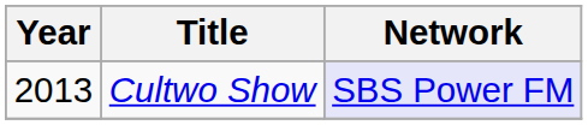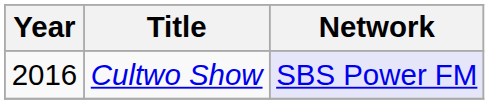 <table class="wikitable">
 <tr>
 <th>Year</th>
 <th>Title</th>
 <th>Network</th>
 </tr>
 <tr>
-<td style="text-align:center;">2013</td>
+<td style="text-align:center;">2016</td>
 <td><em><a href='#'>Cultwo Show</a></em></td>
 <td style="background: lavender; text-align:center;"><a href='#'>SBS Power FM</a></td>
 </tr>
 <tr>
 </tr>
 </table>
